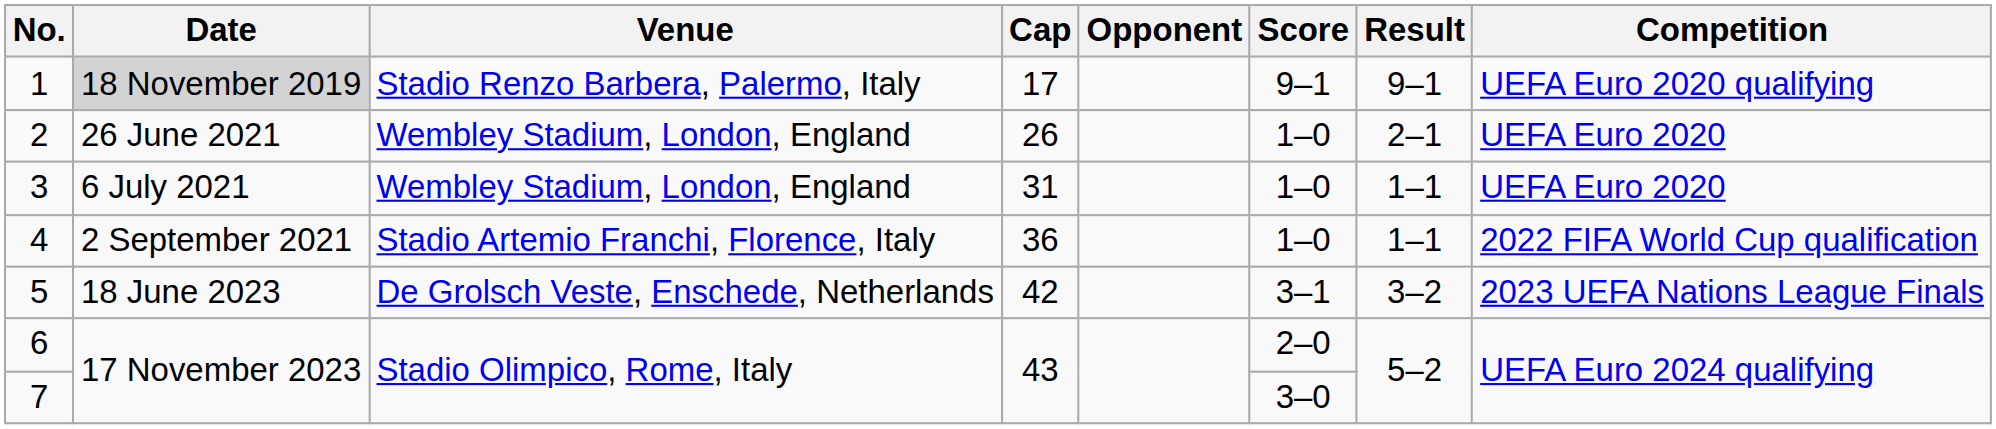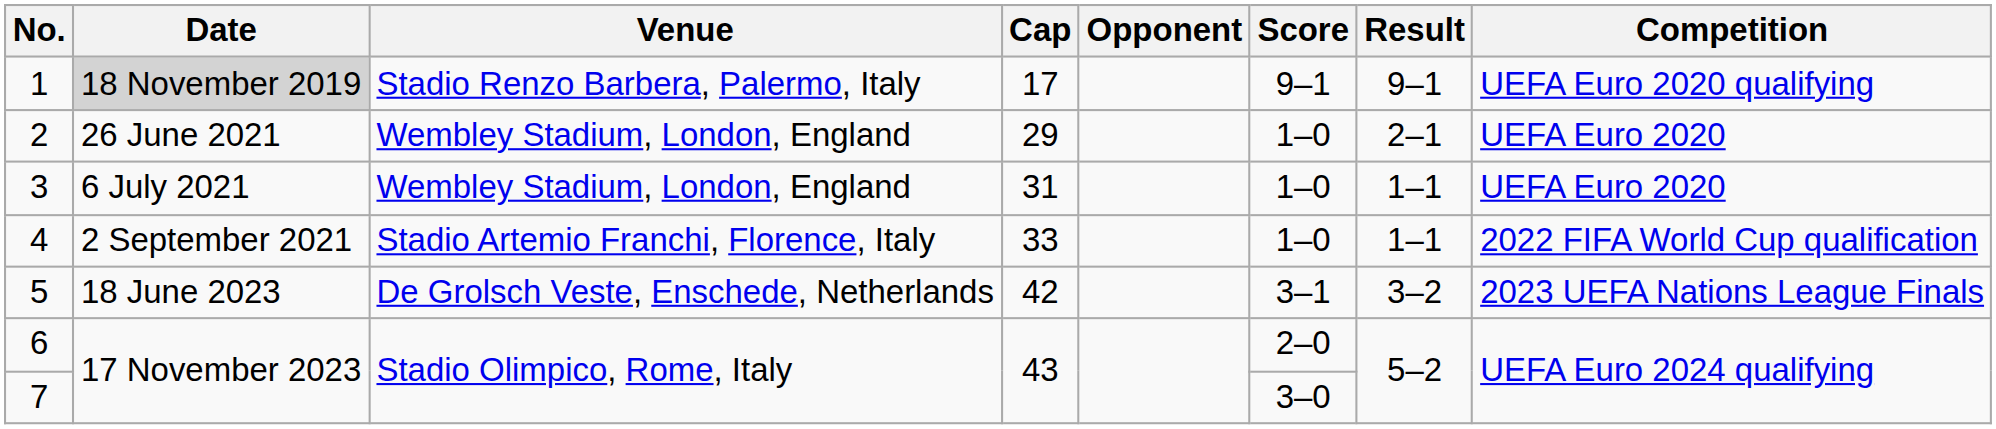 <table class="wikitable sortable">
 <tr>
 <th scope=col>No.</th>
 <th scope=col>Date</th>
 <th scope=col>Venue</th>
 <th scope=col>Cap</th>
 <th scope=col>Opponent</th>
 <th scope=col>Score</th>
 <th scope=col>Result</th>
 <th scope=col>Competition</th>
 </tr>
 <tr>
 <td align=center>1</td>
 <td style="background: lightgrey;">18 November 2019</td>
 <td><a href='#'>Stadio Renzo Barbera</a>, <a href='#'>Palermo</a>, Italy</td>
 <td align=center>17</td>
 <td></td>
 <td align=center>9–1</td>
 <td align=center>9–1</td>
 <td><a href='#'>UEFA Euro 2020 qualifying</a></td>
 </tr>
 <tr>
 <td align=center>2</td>
 <td>26 June 2021</td>
 <td><a href='#'>Wembley Stadium</a>, <a href='#'>London</a>, England</td>
-<td align=center>26</td>
+<td align=center>29</td>
 <td></td>
 <td align=center>1–0</td>
 <td align=center>2–1 </td>
 <td><a href='#'>UEFA Euro 2020</a></td>
 </tr>
 <tr>
 <td align=center>3</td>
 <td>6 July 2021</td>
 <td><a href='#'>Wembley Stadium</a>, <a href='#'>London</a>, England</td>
 <td align=center>31</td>
 <td></td>
 <td align=center>1–0</td>
 <td align=center>1–1 <br></td>
 <td><a href='#'>UEFA Euro 2020</a></td>
 </tr>
 <tr>
 <td align=center>4</td>
 <td>2 September 2021</td>
 <td><a href='#'>Stadio Artemio Franchi</a>, <a href='#'>Florence</a>, Italy</td>
-<td align=center>36</td>
+<td align=center>33</td>
 <td></td>
 <td align=center>1–0</td>
 <td align=center>1–1</td>
 <td><a href='#'>2022 FIFA World Cup qualification</a></td>
 </tr>
 <tr>
 <td align="center">5</td>
 <td>18 June 2023</td>
 <td><a href='#'>De Grolsch Veste</a>, <a href='#'>Enschede</a>, Netherlands</td>
 <td align="center">42</td>
 <td></td>
 <td align="center">3–1</td>
 <td align="center">3–2</td>
 <td><a href='#'>2023 UEFA Nations League Finals</a></td>
 </tr>
 <tr>
 <td align="center">6</td>
 <td rowspan="2">17 November 2023</td>
 <td rowspan="2"><a href='#'>Stadio Olimpico</a>, <a href='#'>Rome</a>, Italy</td>
 <td rowspan="2" align="center">43</td>
 <td rowspan="2"></td>
 <td align="center">2–0</td>
 <td rowspan="2" align="center">5–2</td>
 <td rowspan="2"><a href='#'>UEFA Euro 2024 qualifying</a></td>
 </tr>
 <tr>
 <td align="center">7</td>
 <td align="center">3–0</td>
 </tr>
 </table>
